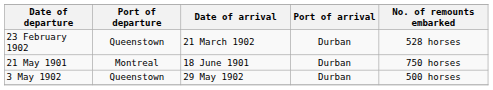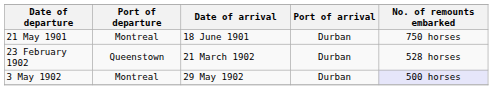 <table class="wikitable">
 <tr>
 </tr>
 <tr>
 <th width="120px">Date of departure</th>
 <th width="120px">Port of departure</th>
 <th width="150px">Date of arrival</th>
 <th width="120px">Port of arrival</th>
 <th width="150px">No. of remounts embarked</th>
 </tr>
 <tr>
+<td align="left">21 May 1901</td>
+<td align="center">Montreal</td>
+<td align="left">18 June 1901</td>
+<td align="center">Durban</td>
+<td align="center">750 horses</td>
+</tr>
+<tr>
 <td align="left">23 February 1902</td>
 <td align="center">Queenstown</td>
 <td align="left">21 March 1902</td>
 <td align="center">Durban</td>
 <td align="center">528 horses</td>
 </tr>
 <tr>
-<td align="left">21 May 1901</td>
+<td align="left">3 May 1902</td>
 <td align="center">Montreal</td>
-<td align="left">18 June 1901</td>
-<td align="center">Durban</td>
-<td align="center">750 horses</td>
-</tr>
-<tr>
-<td align="left">3 May 1902</td>
-<td align="center">Queenstown</td>
 <td align="left">29 May 1902</td>
 <td align="center">Durban</td>
-<td align="center">500 horses</td>
+<td align="center" style="background: lavender;">500 horses</td>
 </tr>
 <tr>
 </tr>
 </table>
